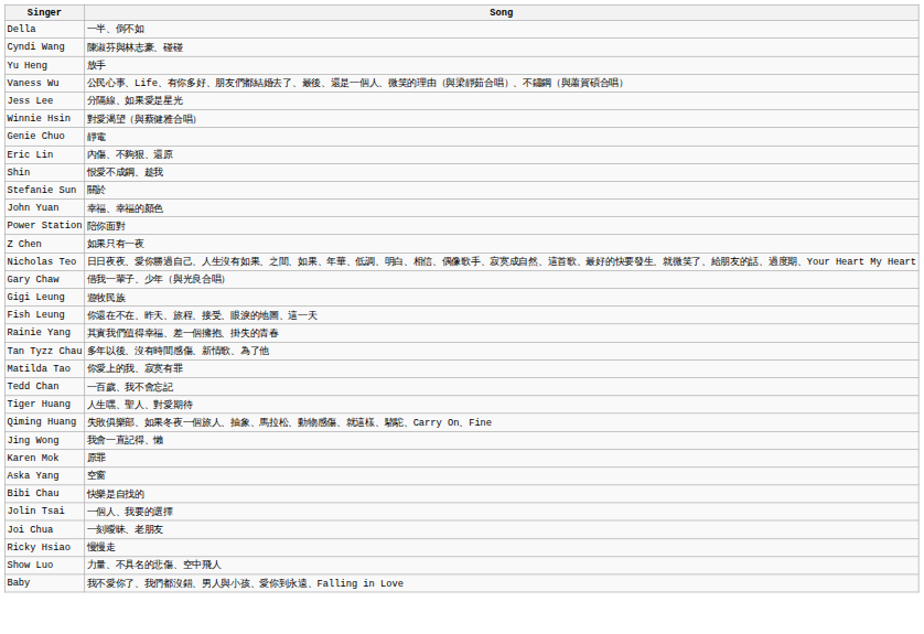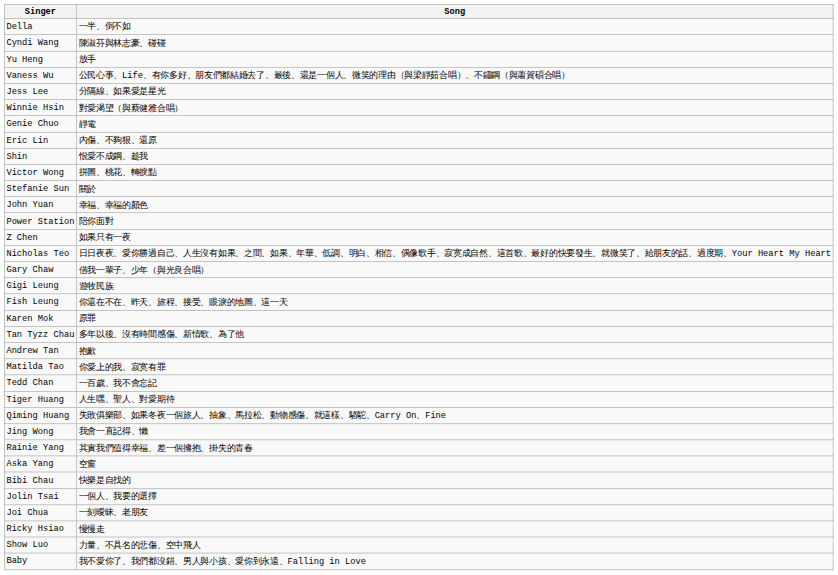 <table class="wikitable">
 <tr>
 <th>Singer</th>
 <th>Song</th>
 </tr>
 <tr>
 <td>Della</td>
 <td>一半、倒不如</td>
 </tr>
 <tr>
 <td>Cyndi Wang</td>
 <td>陳淑芬與林志豪、碰碰</td>
 </tr>
 <tr>
 <td>Yu Heng</td>
 <td>放手</td>
 </tr>
 <tr>
 <td>Vaness Wu</td>
 <td>公民心事、Life、有你多好、朋友們都結婚去了、最後、還是一個人、微笑的理由（與梁靜茹合唱）、不鏽鋼（與蕭賀碩合唱）</td>
 </tr>
 <tr>
 <td>Jess Lee</td>
 <td>分隔線、如果愛是星光</td>
 </tr>
 <tr>
 <td>Winnie Hsin</td>
 <td>對愛渴望（與蔡健雅合唱）</td>
 </tr>
 <tr>
 <td>Genie Chuo</td>
 <td>靜電</td>
 </tr>
 <tr>
 <td>Eric Lin</td>
 <td>內傷、不夠狠、還原</td>
 </tr>
 <tr>
 <td>Shin</td>
 <td>恨愛不成鋼、趁我</td>
 </tr>
 <tr>
+<td>Victor Wong</td>
+<td>拼圖、桃花、轉捩點</td>
+</tr>
+<tr>
 <td>Stefanie Sun</td>
 <td>關於</td>
 </tr>
 <tr>
 <td>John Yuan</td>
 <td>幸福、幸福的顏色</td>
 </tr>
 <tr>
 <td>Power Station</td>
 <td>陪你面對</td>
 </tr>
 <tr>
 <td>Z Chen</td>
 <td>如果只有一夜</td>
 </tr>
 <tr>
 <td>Nicholas Teo</td>
 <td>日日夜夜、愛你勝過自己、人生沒有如果、之間、如果、年華、低調、明白、相信、偶像歌手、寂寞成自然、這首歌、最好的快要發生、就微笑了、給朋友的話、過度期、Your Heart My Heart</td>
 </tr>
 <tr>
 <td>Gary Chaw</td>
 <td>借我一輩子、少年（與光良合唱）</td>
 </tr>
 <tr>
 <td>Gigi Leung</td>
 <td>遊牧民族</td>
 </tr>
 <tr>
 <td>Fish Leung</td>
 <td>你還在不在、昨天、旅程、接受、眼淚的地圖、這一天</td>
 </tr>
 <tr>
-<td>Rainie Yang</td>
-<td>其實我們值得幸福、差一個擁抱、掛失的青春</td>
+<td>Karen Mok</td>
+<td>原罪</td>
 </tr>
 <tr>
 <td>Tan Tyzz Chau</td>
 <td>多年以後、沒有時間感傷、新情歌、為了他</td>
+</tr>
+<tr>
+<td>Andrew Tan</td>
+<td>抱歉</td>
 </tr>
 <tr>
 <td>Matilda Tao</td>
 <td>你愛上的我、寂寞有罪</td>
 </tr>
 <tr>
 <td>Tedd Chan</td>
 <td>一百歲、我不會忘記</td>
 </tr>
 <tr>
 <td>Tiger Huang</td>
 <td>人生嘿、聖人、對愛期待</td>
 </tr>
 <tr>
 <td>Qiming Huang</td>
 <td>失敗俱樂部、如果冬夜一個旅人、抽象、馬拉松、動物感傷、就這樣、駱駝、Carry On、Fine</td>
 </tr>
 <tr>
 <td>Jing Wong</td>
 <td>我會一直記得、懶</td>
 </tr>
 <tr>
-<td>Karen Mok</td>
-<td>原罪</td>
+<td>Rainie Yang</td>
+<td>其實我們值得幸福、差一個擁抱、掛失的青春</td>
 </tr>
 <tr>
 <td>Aska Yang</td>
 <td>空窗</td>
 </tr>
 <tr>
 <td>Bibi Chau</td>
 <td>快樂是自找的</td>
 </tr>
 <tr>
 <td>Jolin Tsai</td>
 <td>一個人、我要的選擇</td>
 </tr>
 <tr>
 <td>Joi Chua</td>
 <td>一刻曖昧、老朋友</td>
 </tr>
 <tr>
 <td>Ricky Hsiao</td>
 <td>慢慢走</td>
 </tr>
 <tr>
 <td>Show Luo</td>
 <td>力量、不具名的悲傷、空中飛人</td>
 </tr>
 <tr>
 <td>Baby</td>
 <td>我不愛你了、我們都沒錯、男人與小孩、愛你到永遠、Falling in Love</td>
 </tr>
 </table>
